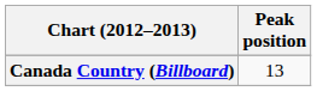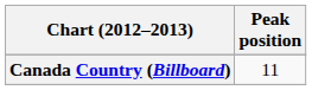 <table class="wikitable sortable plainrowheaders" style="text-align:center;">
 <tr>
 <th>Chart (2012–2013)</th>
 <th>Peak <br> position</th>
 </tr>
 <tr>
 </tr>
 <tr>
 <th scope="row">Canada <a href='#'>Country</a> (<a href='#'><em>Billboard</em></a>)</th>
-<td>13</td>
+<td>11</td>
 </tr>
 <tr>
 </tr>
 </table>
